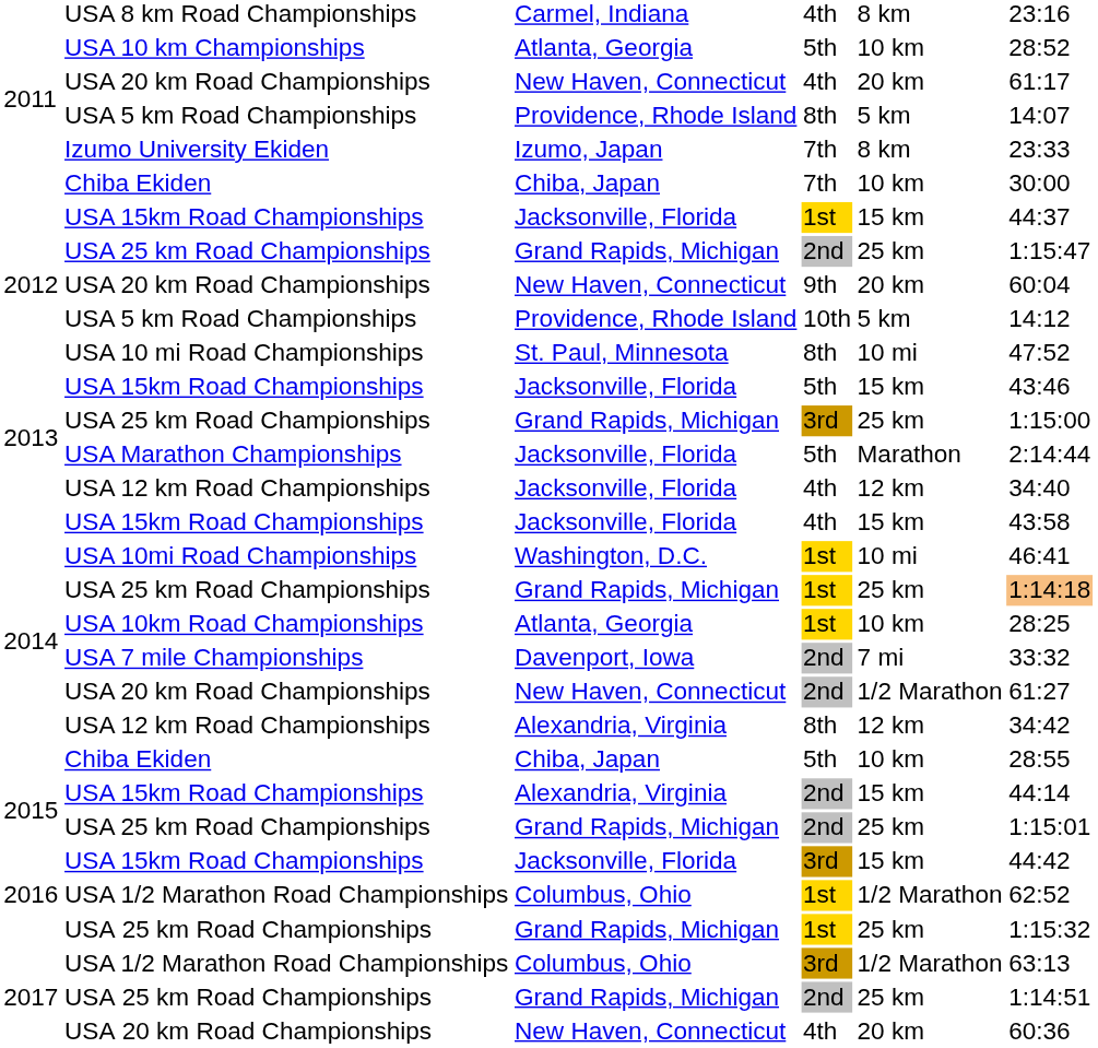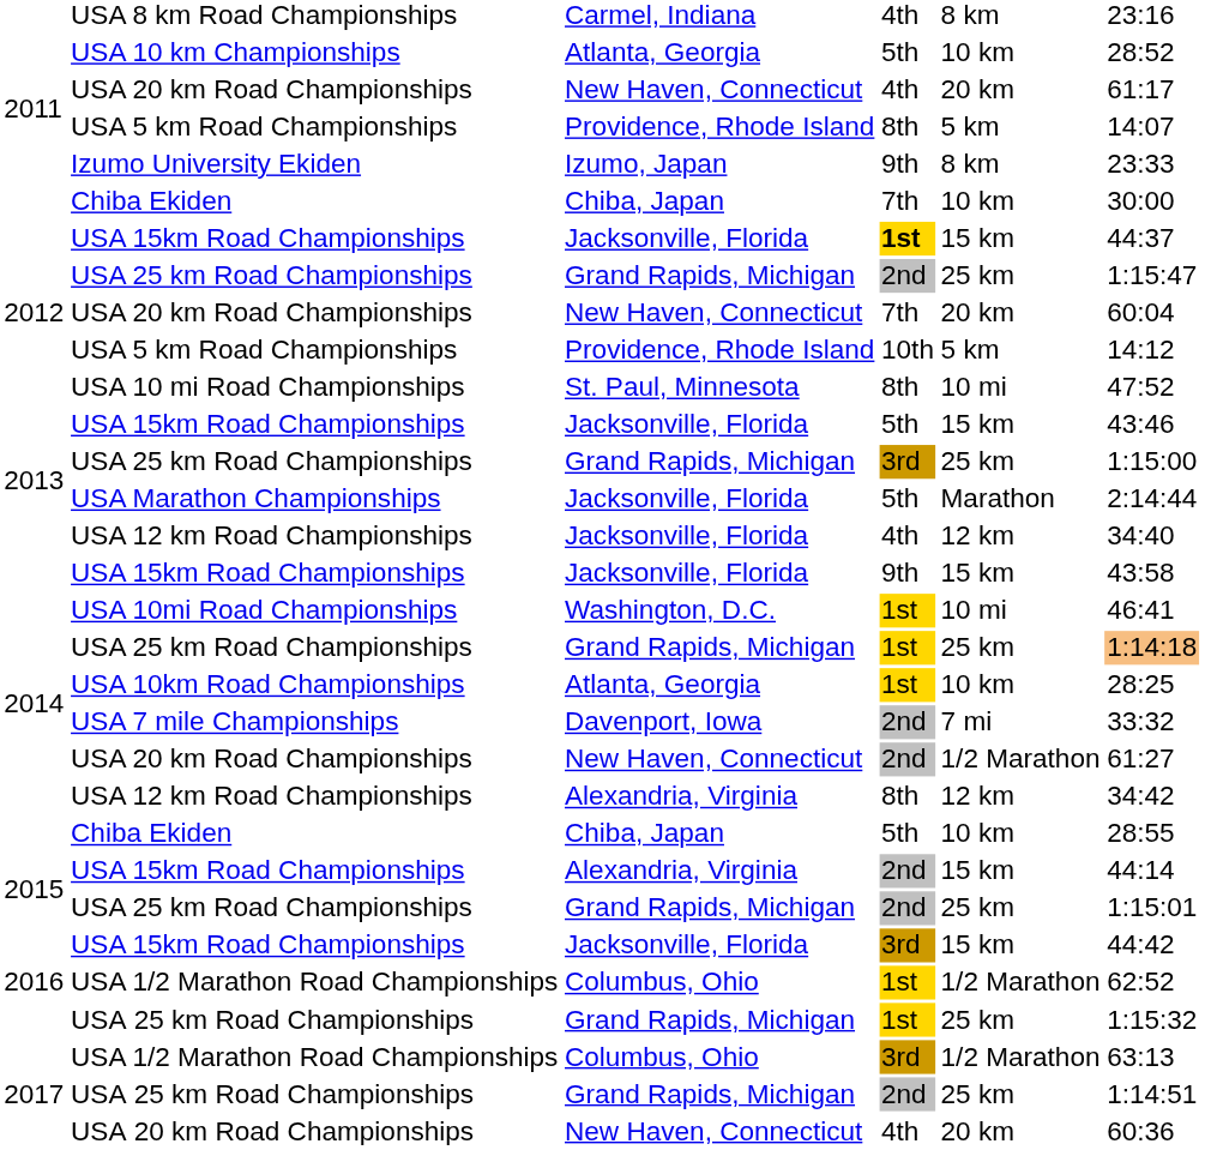 <table>
 <tr>
 <td rowspan=6>2011</td>
 <td>USA 8 km Road Championships</td>
 <td><a href='#'>Carmel, Indiana</a></td>
 <td>4th</td>
 <td>8 km</td>
 <td>23:16</td>
 </tr>
 <tr>
 <td><a href='#'>USA 10 km Championships</a></td>
 <td><a href='#'>Atlanta, Georgia</a></td>
 <td>5th</td>
 <td>10 km</td>
 <td>28:52</td>
 </tr>
 <tr>
 <td>USA 20 km Road Championships</td>
 <td><a href='#'>New Haven, Connecticut</a></td>
 <td>4th</td>
 <td>20 km</td>
 <td>61:17</td>
 </tr>
 <tr>
 <td>USA 5 km Road Championships</td>
 <td><a href='#'>Providence, Rhode Island</a></td>
 <td>8th</td>
 <td>5 km</td>
 <td>14:07</td>
 </tr>
 <tr>
 <td><a href='#'>Izumo University Ekiden</a></td>
 <td><a href='#'>Izumo, Japan</a></td>
-<td>7th</td>
+<td>9th</td>
 <td>8 km</td>
 <td>23:33</td>
 </tr>
 <tr>
 <td><a href='#'>Chiba Ekiden</a></td>
 <td><a href='#'>Chiba, Japan</a></td>
 <td>7th</td>
 <td>10 km</td>
 <td>30:00</td>
 </tr>
 <tr>
 <td rowspan=5>2012</td>
 <td><a href='#'>USA 15km Road Championships</a></td>
 <td><a href='#'>Jacksonville, Florida</a></td>
-<td bgcolor=gold>1st</td>
+<td bgcolor=gold><strong>1st</strong></td>
 <td>15 km</td>
 <td>44:37</td>
 </tr>
 <tr>
 <td><a href='#'>USA 25 km Road Championships</a></td>
 <td><a href='#'>Grand Rapids, Michigan</a></td>
 <td bgcolor=silver>2nd</td>
 <td>25 km</td>
 <td>1:15:47</td>
 </tr>
 <tr>
 <td>USA 20 km Road Championships</td>
 <td><a href='#'>New Haven, Connecticut</a></td>
-<td>9th</td>
+<td>7th</td>
 <td>20 km</td>
 <td>60:04</td>
 </tr>
 <tr>
 <td>USA 5 km Road Championships</td>
 <td><a href='#'>Providence, Rhode Island</a></td>
 <td>10th</td>
 <td>5 km</td>
 <td>14:12</td>
 </tr>
 <tr>
 <td>USA 10 mi Road Championships</td>
 <td><a href='#'>St. Paul, Minnesota</a></td>
 <td>8th</td>
 <td>10 mi</td>
 <td>47:52</td>
 </tr>
 <tr>
 <td rowspan=4>2013</td>
 <td><a href='#'>USA 15km Road Championships</a></td>
 <td><a href='#'>Jacksonville, Florida</a></td>
 <td>5th</td>
 <td>15 km</td>
 <td>43:46</td>
 </tr>
 <tr>
 <td>USA 25 km Road Championships</td>
 <td><a href='#'>Grand Rapids, Michigan</a></td>
 <td bgcolor=cc9900>3rd</td>
 <td>25 km</td>
 <td>1:15:00</td>
 </tr>
 <tr>
 <td><a href='#'>USA Marathon Championships</a></td>
 <td><a href='#'>Jacksonville, Florida</a></td>
 <td>5th</td>
 <td>Marathon</td>
 <td>2:14:44</td>
 </tr>
 <tr>
 <td>USA 12 km Road Championships</td>
 <td><a href='#'>Jacksonville, Florida</a></td>
 <td>4th</td>
 <td>12 km</td>
 <td>34:40</td>
 </tr>
 <tr>
 <td rowspan=8>2014</td>
 <td><a href='#'>USA 15km Road Championships</a></td>
 <td><a href='#'>Jacksonville, Florida</a></td>
-<td>4th</td>
+<td>9th</td>
 <td>15 km</td>
 <td>43:58</td>
 </tr>
 <tr>
 <td><a href='#'>USA 10mi Road Championships</a></td>
 <td><a href='#'>Washington, D.C.</a></td>
 <td bgcolor=gold>1st</td>
 <td>10 mi</td>
 <td>46:41</td>
 </tr>
 <tr>
 <td>USA 25 km Road Championships</td>
 <td><a href='#'>Grand Rapids, Michigan</a></td>
 <td bgcolor=gold>1st</td>
 <td>25 km</td>
 <td bgcolor=#F7BE81>1:14:18</td>
 </tr>
 <tr>
 <td><a href='#'>USA 10km Road Championships</a></td>
 <td><a href='#'>Atlanta, Georgia</a></td>
 <td bgcolor=gold>1st</td>
 <td>10 km</td>
 <td>28:25</td>
 </tr>
 <tr>
 <td><a href='#'>USA 7 mile Championships</a></td>
 <td><a href='#'>Davenport, Iowa</a></td>
 <td bgcolor=silver>2nd</td>
 <td>7 mi</td>
 <td>33:32</td>
 </tr>
 <tr>
 <td>USA 20 km Road Championships</td>
 <td><a href='#'>New Haven, Connecticut</a></td>
 <td bgcolor=silver>2nd</td>
 <td>1/2 Marathon</td>
 <td>61:27</td>
 </tr>
 <tr>
 <td>USA 12 km Road Championships</td>
 <td><a href='#'>Alexandria, Virginia</a></td>
 <td>8th</td>
 <td>12 km</td>
 <td>34:42</td>
 </tr>
 <tr>
 <td><a href='#'>Chiba Ekiden</a></td>
 <td><a href='#'>Chiba, Japan</a></td>
 <td>5th</td>
 <td>10 km</td>
 <td>28:55</td>
 </tr>
 <tr>
 <td rowspan=2>2015</td>
 <td><a href='#'>USA 15km Road Championships</a></td>
 <td><a href='#'>Alexandria, Virginia</a></td>
 <td bgcolor=silver>2nd</td>
 <td>15 km</td>
 <td>44:14</td>
 </tr>
 <tr>
 <td>USA 25 km Road Championships</td>
 <td><a href='#'>Grand Rapids, Michigan</a></td>
 <td bgcolor=silver>2nd</td>
 <td>25 km</td>
 <td>1:15:01</td>
 </tr>
 <tr>
 <td rowspan=3>2016</td>
 <td><a href='#'>USA 15km Road Championships</a></td>
 <td><a href='#'>Jacksonville, Florida</a></td>
 <td bgcolor=cc9900>3rd</td>
 <td>15 km</td>
 <td>44:42</td>
 </tr>
 <tr>
 <td>USA 1/2 Marathon Road Championships</td>
 <td><a href='#'>Columbus, Ohio</a></td>
 <td bgcolor=gold>1st</td>
 <td>1/2 Marathon</td>
 <td>62:52</td>
 </tr>
 <tr>
 <td>USA 25 km Road Championships</td>
 <td><a href='#'>Grand Rapids, Michigan</a></td>
 <td bgcolor=gold>1st</td>
 <td>25 km</td>
 <td>1:15:32</td>
 </tr>
 <tr>
 <td rowspan=3>2017</td>
 <td>USA 1/2 Marathon Road Championships</td>
 <td><a href='#'>Columbus, Ohio</a></td>
 <td bgcolor=cc9900>3rd</td>
 <td>1/2 Marathon</td>
 <td>63:13</td>
 </tr>
 <tr>
 <td>USA 25 km Road Championships</td>
 <td><a href='#'>Grand Rapids, Michigan</a></td>
 <td bgcolor=silver>2nd</td>
 <td>25 km</td>
 <td>1:14:51</td>
 </tr>
 <tr>
 <td>USA 20 km Road Championships</td>
 <td><a href='#'>New Haven, Connecticut</a></td>
 <td>4th</td>
 <td>20 km</td>
 <td>60:36</td>
 </tr>
 </table>
